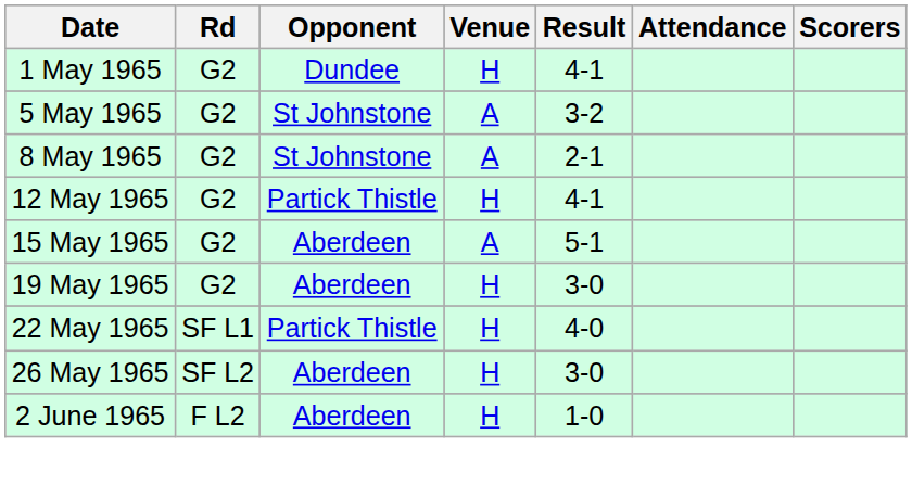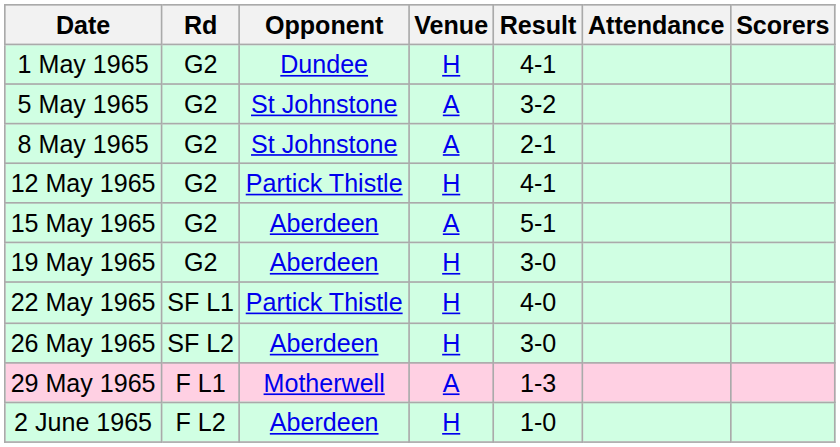 <table class="wikitable sortable" style="font-size:95%; text-align:center">
 <tr>
 <th>Date</th>
 <th>Rd</th>
 <th>Opponent</th>
 <th>Venue</th>
 <th>Result</th>
 <th>Attendance</th>
 <th>Scorers</th>
 </tr>
 <tr bgcolor = "#d0ffe3">
 <td>1 May 1965</td>
 <td>G2</td>
 <td><a href='#'>Dundee</a></td>
 <td><a href='#'>H</a></td>
 <td>4-1</td>
 <td></td>
 <td></td>
 </tr>
 <tr bgcolor = "#d0ffe3">
 <td>5 May 1965</td>
 <td>G2</td>
 <td><a href='#'>St Johnstone</a></td>
 <td><a href='#'>A</a></td>
 <td>3-2</td>
 <td></td>
 <td></td>
 </tr>
 <tr bgcolor = "#d0ffe3">
 <td>8 May 1965</td>
 <td>G2</td>
 <td><a href='#'>St Johnstone</a></td>
 <td><a href='#'>A</a></td>
 <td>2-1</td>
 <td></td>
 <td></td>
 </tr>
 <tr bgcolor = "#d0ffe3">
 <td>12 May 1965</td>
 <td>G2</td>
 <td><a href='#'>Partick Thistle</a></td>
 <td><a href='#'>H</a></td>
 <td>4-1</td>
 <td></td>
 <td></td>
 </tr>
 <tr bgcolor = "#d0ffe3">
 <td>15 May 1965</td>
 <td>G2</td>
 <td><a href='#'>Aberdeen</a></td>
 <td><a href='#'>A</a></td>
 <td>5-1</td>
 <td></td>
 <td></td>
 </tr>
 <tr bgcolor = "#d0ffe3">
 <td>19 May 1965</td>
 <td>G2</td>
 <td><a href='#'>Aberdeen</a></td>
 <td><a href='#'>H</a></td>
 <td>3-0</td>
 <td></td>
 <td></td>
 </tr>
 <tr bgcolor = "#d0ffe3">
 <td>22 May 1965</td>
 <td>SF L1</td>
 <td><a href='#'>Partick Thistle</a></td>
 <td><a href='#'>H</a></td>
 <td>4-0</td>
 <td></td>
 <td></td>
 </tr>
 <tr bgcolor = "#d0ffe3">
 <td>26 May 1965</td>
 <td>SF L2</td>
 <td><a href='#'>Aberdeen</a></td>
 <td><a href='#'>H</a></td>
 <td>3-0</td>
 <td></td>
 <td></td>
 </tr>
+<tr bgcolor = "#ffd0e3">
+<td>29 May 1965</td>
+<td>F L1</td>
+<td><a href='#'>Motherwell</a></td>
+<td><a href='#'>A</a></td>
+<td>1-3</td>
+<td></td>
+<td></td>
+</tr>
 <tr bgcolor = "#d0ffe3">
 <td>2 June 1965</td>
 <td>F L2</td>
 <td><a href='#'>Aberdeen</a></td>
 <td><a href='#'>H</a></td>
 <td>1-0</td>
 <td></td>
 <td></td>
 </tr>
 </table>
